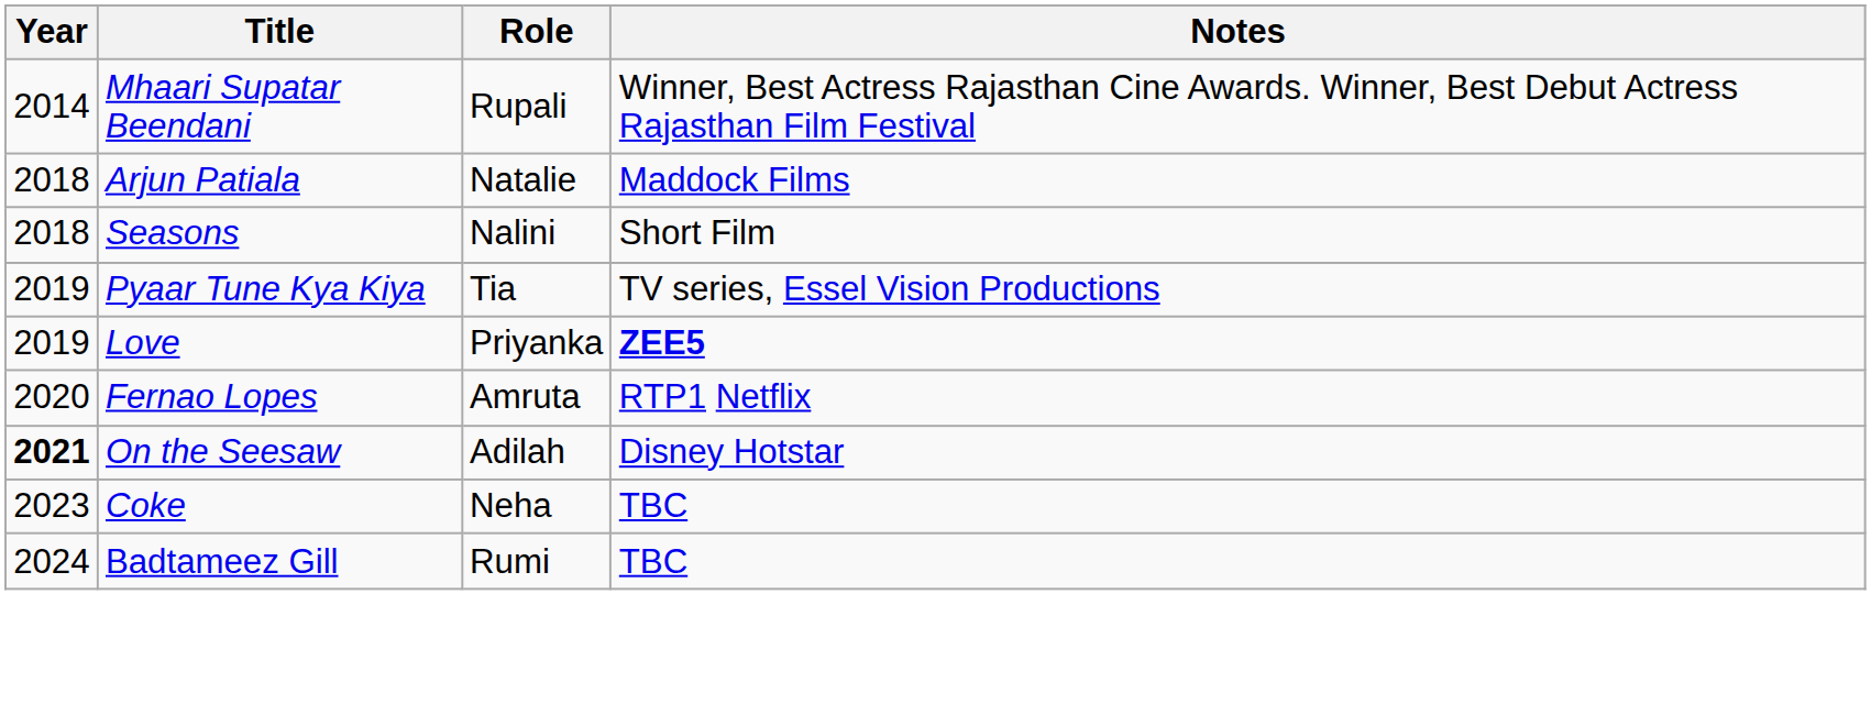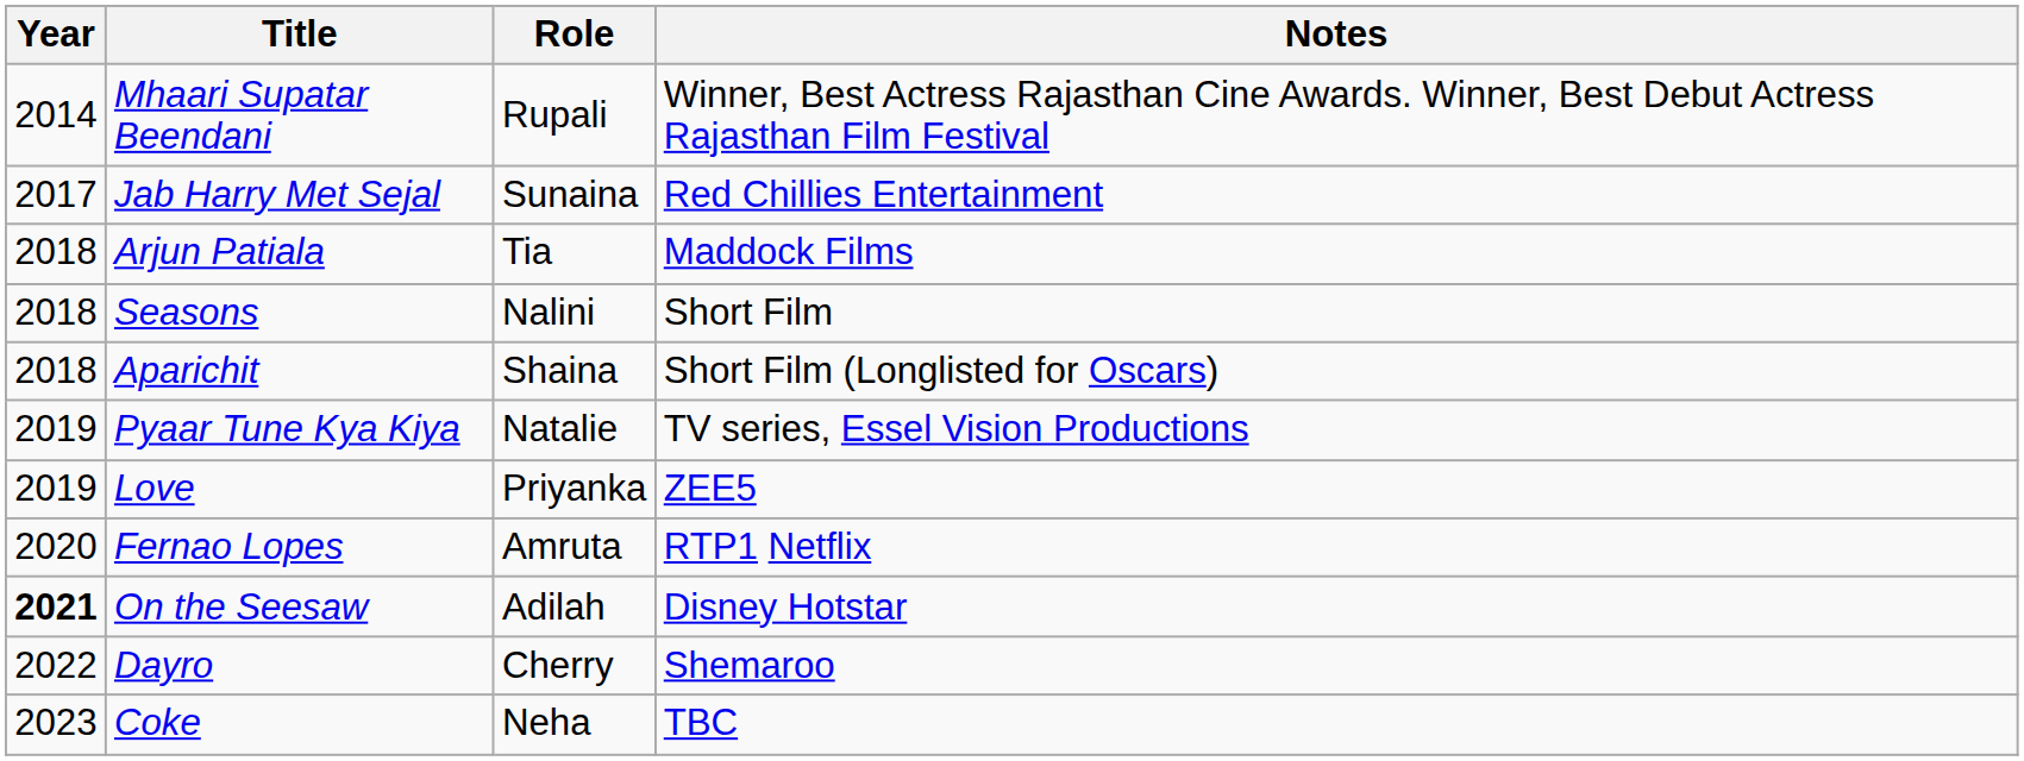 <table class="wikitable">
 <tr>
 <th>Year</th>
 <th>Title</th>
 <th>Role</th>
 <th>Notes</th>
 </tr>
 <tr>
 <td>2014</td>
 <td><em><a href='#'>Mhaari Supatar Beendani</a></em></td>
 <td>Rupali</td>
 <td>Winner, Best Actress Rajasthan Cine Awards. Winner, Best Debut Actress <a href='#'>Rajasthan Film Festival</a></td>
 </tr>
 <tr>
+<td>2017</td>
+<td><em><a href='#'>Jab Harry Met Sejal</a></em></td>
+<td>Sunaina</td>
+<td><a href='#'>Red Chillies Entertainment</a></td>
+</tr>
+<tr>
 <td>2018</td>
 <td><em><a href='#'>Arjun Patiala</a></em></td>
-<td>Natalie</td>
+<td>Tia</td>
 <td><a href='#'>Maddock Films</a></td>
 </tr>
 <tr>
 <td>2018</td>
 <td><a href='#'><em>Seasons</em></a></td>
 <td>Nalini</td>
 <td>Short Film</td>
 </tr>
 <tr>
+<td>2018</td>
+<td><a href='#'><em>Aparichit</em></a></td>
+<td>Shaina</td>
+<td>Short Film (Longlisted for <a href='#'>Oscars</a>)</td>
+</tr>
+<tr>
 <td>2019</td>
 <td><a href='#'><em>Pyaar Tune Kya Kiya</em></a></td>
-<td>Tia</td>
+<td>Natalie</td>
 <td>TV series, <a href='#'>Essel Vision Productions</a></td>
 </tr>
 <tr>
 <td>2019</td>
 <td><a href='#'><em>Love</em></a></td>
 <td>Priyanka</td>
-<td><strong><a href='#'>ZEE5</a></strong></td>
+<td><a href='#'>ZEE5</a></td>
 </tr>
 <tr>
 <td>2020</td>
 <td><a href='#'><em>Fernao Lopes</em></a></td>
 <td>Amruta</td>
 <td><a href='#'>RTP1</a> <a href='#'>Netflix</a></td>
 </tr>
 <tr>
 <td><strong>2021</strong></td>
 <td><em><a href='#'>On the Seesaw</a></em></td>
 <td>Adilah</td>
 <td><a href='#'>Disney Hotstar</a></td>
 </tr>
 <tr>
+<td>2022</td>
+<td><em><a href='#'>Dayro</a></em></td>
+<td>Cherry</td>
+<td><a href='#'>Shemaroo</a></td>
+</tr>
+<tr>
 <td>2023</td>
 <td><a href='#'><em>Coke</em></a></td>
 <td>Neha</td>
 <td><a href='#'>TBC</a></td>
 </tr>
-<tr>
-<td>2024</td>
-<td><a href='#'>Badtameez Gill</a></td>
-<td>Rumi</td>
-<td><a href='#'>TBC</a></td>
-</tr>
 </table>
